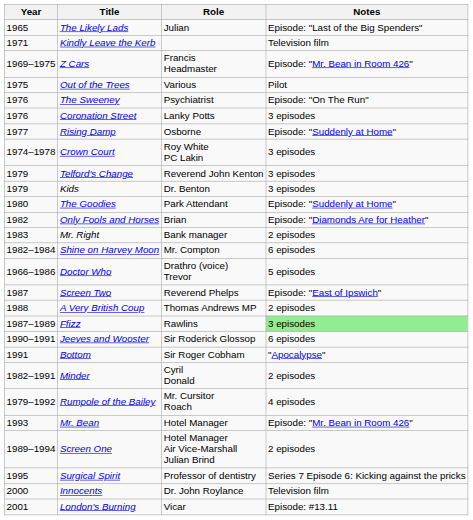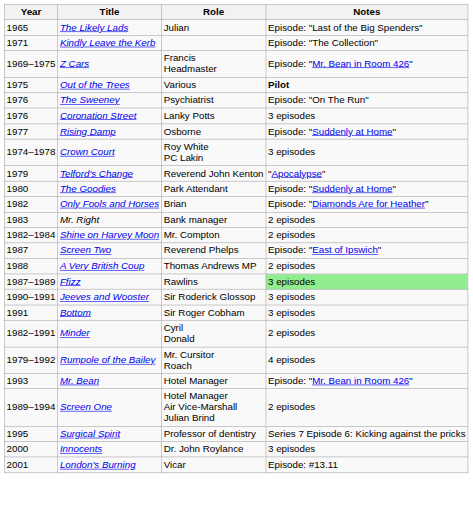 <table class="wikitable sortable">
 <tr>
 <th>Year</th>
 <th>Title</th>
 <th>Role</th>
 <th class="unsortable">Notes</th>
 </tr>
 <tr>
 <td>1965</td>
 <td><em><a href='#'>The Likely Lads</a></em></td>
 <td>Julian</td>
 <td>Episode: "Last of the Big Spenders"</td>
 </tr>
 <tr>
 <td>1971</td>
 <td><em><a href='#'>Kindly Leave the Kerb</a></em></td>
 <td></td>
-<td>Television film</td>
+<td>Episode: "The Collection"</td>
 </tr>
 <tr>
 <td>1969–1975</td>
 <td><em><a href='#'>Z Cars</a></em></td>
 <td>Francis<br>Headmaster</td>
 <td>Episode: "<a href='#'>Mr. Bean in Room 426</a>"</td>
 </tr>
 <tr>
 <td>1975</td>
 <td><em><a href='#'>Out of the Trees</a></em></td>
 <td>Various</td>
-<td>Pilot</td>
+<td><strong>Pilot</strong></td>
 </tr>
 <tr>
 <td>1976</td>
 <td><em><a href='#'>The Sweeney</a></em></td>
 <td>Psychiatrist</td>
 <td>Episode: "On The Run"</td>
 </tr>
 <tr>
 <td>1976</td>
 <td><em><a href='#'>Coronation Street</a></em></td>
 <td>Lanky Potts</td>
 <td>3 episodes</td>
 </tr>
 <tr>
 <td>1977</td>
 <td><em><a href='#'>Rising Damp</a></em></td>
 <td>Osborne</td>
 <td>Episode: "<a href='#'>Suddenly at Home</a>"</td>
 </tr>
 <tr>
 <td>1974–1978</td>
 <td><em><a href='#'>Crown Court</a></em></td>
 <td>Roy White<br>PC Lakin</td>
 <td>3 episodes</td>
 </tr>
 <tr>
 <td>1979</td>
 <td><em><a href='#'>Telford's Change</a></em></td>
 <td>Reverend John Kenton</td>
-<td>3 episodes</td>
-</tr>
-<tr>
-<td>1979</td>
-<td><em>Kids</em></td>
-<td>Dr. Benton</td>
-<td>3 episodes</td>
+<td>"<a href='#'>Apocalypse</a>"</td>
 </tr>
 <tr>
 <td>1980</td>
 <td><em><a href='#'>The Goodies</a></em></td>
 <td>Park Attendant</td>
 <td>Episode: "<a href='#'>Suddenly at Home</a>"</td>
 </tr>
 <tr>
 <td>1982</td>
 <td><em><a href='#'>Only Fools and Horses</a></em></td>
 <td>Brian</td>
 <td>Episode: "<a href='#'>Diamonds Are for Heather</a>"</td>
 </tr>
 <tr>
 <td>1983</td>
 <td><em>Mr. Right</em></td>
 <td>Bank manager</td>
 <td>2 episodes</td>
 </tr>
 <tr>
 <td>1982–1984</td>
 <td><em><a href='#'>Shine on Harvey Moon</a></em></td>
 <td>Mr. Compton</td>
-<td>6 episodes</td>
-</tr>
-<tr>
-<td>1966–1986</td>
-<td><em><a href='#'>Doctor Who</a></em></td>
-<td>Drathro (voice)<br>Trevor</td>
-<td>5 episodes</td>
+<td>2 episodes</td>
 </tr>
 <tr>
 <td>1987</td>
 <td><em><a href='#'>Screen Two</a></em></td>
 <td>Reverend Phelps</td>
 <td>Episode: "<a href='#'>East of Ipswich</a>"</td>
 </tr>
 <tr>
 <td>1988</td>
 <td><em><a href='#'>A Very British Coup</a></em></td>
 <td>Thomas Andrews MP</td>
 <td>2 episodes</td>
 </tr>
 <tr>
 <td>1987–1989</td>
 <td><em><a href='#'>Ffizz</a></em></td>
 <td>Rawlins</td>
 <td style="background: lightgreen;">3 episodes</td>
 </tr>
 <tr>
 <td>1990–1991</td>
 <td><em><a href='#'>Jeeves and Wooster</a></em></td>
 <td>Sir Roderick Glossop</td>
-<td>6 episodes</td>
+<td>3 episodes</td>
 </tr>
 <tr>
 <td>1991</td>
 <td><em><a href='#'>Bottom</a></em></td>
 <td>Sir Roger Cobham</td>
-<td>"<a href='#'>Apocalypse</a>"</td>
+<td>3 episodes</td>
 </tr>
 <tr>
 <td>1982–1991</td>
 <td><em><a href='#'>Minder</a></em></td>
 <td>Cyril<br>Donald</td>
 <td>2 episodes</td>
 </tr>
 <tr>
 <td>1979–1992</td>
 <td><em><a href='#'>Rumpole of the Bailey</a></em></td>
 <td>Mr. Cursitor<br>Roach</td>
 <td>4 episodes</td>
 </tr>
 <tr>
 <td>1993</td>
 <td><em><a href='#'>Mr. Bean</a></em></td>
 <td>Hotel Manager</td>
 <td>Episode: "<a href='#'>Mr. Bean in Room 426</a>"</td>
 </tr>
 <tr>
 <td>1989–1994</td>
 <td><em><a href='#'>Screen One</a></em></td>
 <td>Hotel Manager<br>Air Vice-Marshall<br>Julian Brind</td>
 <td>2 episodes</td>
 </tr>
 <tr>
 <td>1995</td>
 <td><em><a href='#'>Surgical Spirit</a></em></td>
 <td>Professor of dentistry</td>
 <td>Series 7 Episode 6: Kicking against the pricks</td>
 </tr>
 <tr>
 <td>2000</td>
 <td><em><a href='#'>Innocents</a></em></td>
 <td>Dr. John Roylance</td>
-<td>Television film</td>
+<td>3 episodes</td>
 </tr>
 <tr>
 <td>2001</td>
 <td><em><a href='#'>London's Burning</a></em></td>
 <td>Vicar</td>
 <td>Episode: #13.11</td>
 </tr>
 </table>
